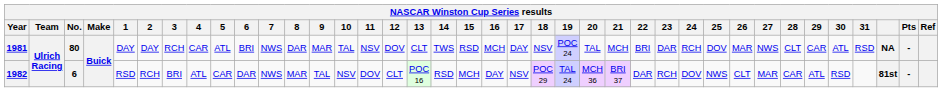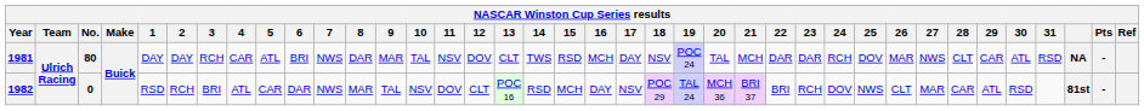 <table class="wikitable" style="text-align:center; font-size:75%">
 <tr>
 <th colspan=45><a href='#'>NASCAR Winston Cup Series</a> results</th>
 </tr>
 <tr>
 <th>Year</th>
 <th>Team</th>
 <th>No.</th>
 <th>Make</th>
 <th>1</th>
 <th>2</th>
 <th>3</th>
 <th>4</th>
 <th>5</th>
 <th>6</th>
 <th>7</th>
 <th>8</th>
 <th>9</th>
 <th>10</th>
 <th>11</th>
 <th>12</th>
 <th>13</th>
 <th>14</th>
 <th>15</th>
 <th>16</th>
 <th>17</th>
 <th>18</th>
 <th>19</th>
 <th>20</th>
 <th>21</th>
 <th>22</th>
 <th>23</th>
 <th>24</th>
 <th>25</th>
 <th>26</th>
 <th>27</th>
 <th>28</th>
 <th>29</th>
 <th>30</th>
 <th>31</th>
 <th></th>
 <th>Pts</th>
 <th>Ref</th>
 </tr>
 <tr>
 <th><a href='#'>1981</a></th>
 <th rowspan=2><a href='#'>Ulrich Racing</a></th>
 <th>80</th>
 <th rowspan=2><a href='#'>Buick</a></th>
 <td><a href='#'>DAY</a></td>
 <td><a href='#'>DAY</a></td>
 <td><a href='#'>RCH</a></td>
 <td><a href='#'>CAR</a></td>
 <td><a href='#'>ATL</a></td>
 <td><a href='#'>BRI</a></td>
 <td><a href='#'>NWS</a></td>
 <td><a href='#'>DAR</a></td>
 <td><a href='#'>MAR</a></td>
 <td><a href='#'>TAL</a></td>
 <td><a href='#'>NSV</a></td>
 <td><a href='#'>DOV</a></td>
 <td><a href='#'>CLT</a></td>
 <td><a href='#'>TWS</a></td>
 <td><a href='#'>RSD</a></td>
 <td><a href='#'>MCH</a></td>
 <td><a href='#'>DAY</a></td>
 <td><a href='#'>NSV</a></td>
 <td style="background:#CFCFFF;"><a href='#'>POC</a><br><small>24</small></td>
 <td><a href='#'>TAL</a></td>
 <td><a href='#'>MCH</a></td>
-<td><a href='#'>BRI</a></td>
+<td><a href='#'>DAR</a></td>
 <td><a href='#'>DAR</a></td>
 <td><a href='#'>RCH</a></td>
 <td><a href='#'>DOV</a></td>
 <td><a href='#'>MAR</a></td>
 <td><a href='#'>NWS</a></td>
 <td><a href='#'>CLT</a></td>
 <td><a href='#'>CAR</a></td>
 <td><a href='#'>ATL</a></td>
 <td><a href='#'>RSD</a></td>
 <th>NA</th>
 <th>-</th>
 <th></th>
 </tr>
 <tr>
 <th><a href='#'>1982</a></th>
-<th>6</th>
+<th>0</th>
 <td><a href='#'>RSD</a></td>
 <td><a href='#'>RCH</a></td>
 <td><a href='#'>BRI</a></td>
 <td><a href='#'>ATL</a></td>
 <td><a href='#'>CAR</a></td>
 <td><a href='#'>DAR</a></td>
 <td><a href='#'>NWS</a></td>
 <td><a href='#'>MAR</a></td>
 <td><a href='#'>TAL</a></td>
 <td><a href='#'>NSV</a></td>
 <td><a href='#'>DOV</a></td>
 <td><a href='#'>CLT</a></td>
 <td style="background:#DFFFDF;"><a href='#'>POC</a><br><small>16</small></td>
 <td><a href='#'>RSD</a></td>
 <td><a href='#'>MCH</a></td>
 <td><a href='#'>DAY</a></td>
 <td><a href='#'>NSV</a></td>
 <td style="background:#EFCFFF;"><a href='#'>POC</a><br><small>29</small></td>
 <td style="background:#CFCFFF;"><a href='#'>TAL</a><br><small>24</small></td>
 <td style="background:#EFCFFF;"><a href='#'>MCH</a><br><small>36</small></td>
 <td style="background:#EFCFFF;"><a href='#'>BRI</a><br><small>37</small></td>
-<td><a href='#'>DAR</a></td>
+<td><a href='#'>BRI</a></td>
 <td><a href='#'>RCH</a></td>
 <td><a href='#'>DOV</a></td>
 <td><a href='#'>NWS</a></td>
 <td><a href='#'>CLT</a></td>
 <td><a href='#'>MAR</a></td>
 <td><a href='#'>CAR</a></td>
 <td><a href='#'>ATL</a></td>
 <td><a href='#'>RSD</a></td>
 <td></td>
 <th>81st</th>
 <th>-</th>
 <th></th>
 </tr>
 </table>
